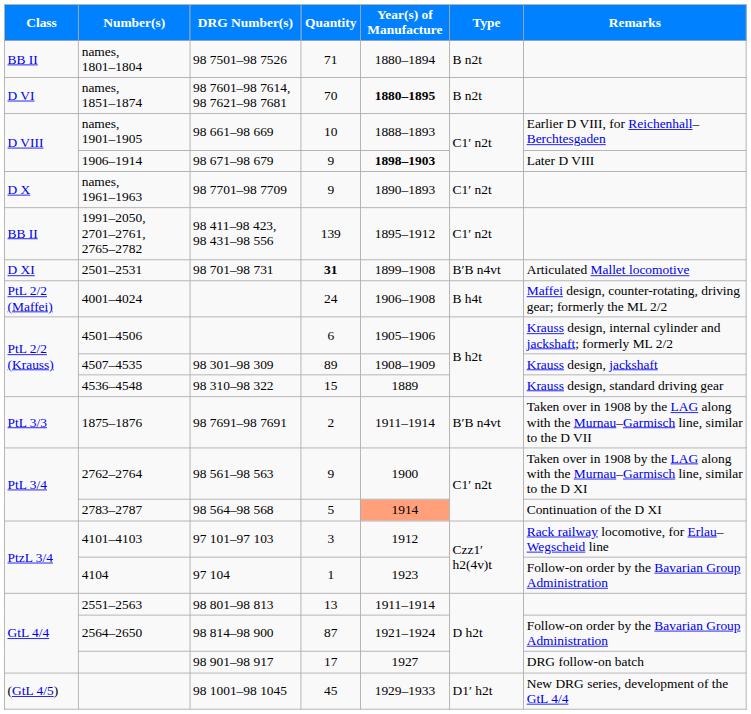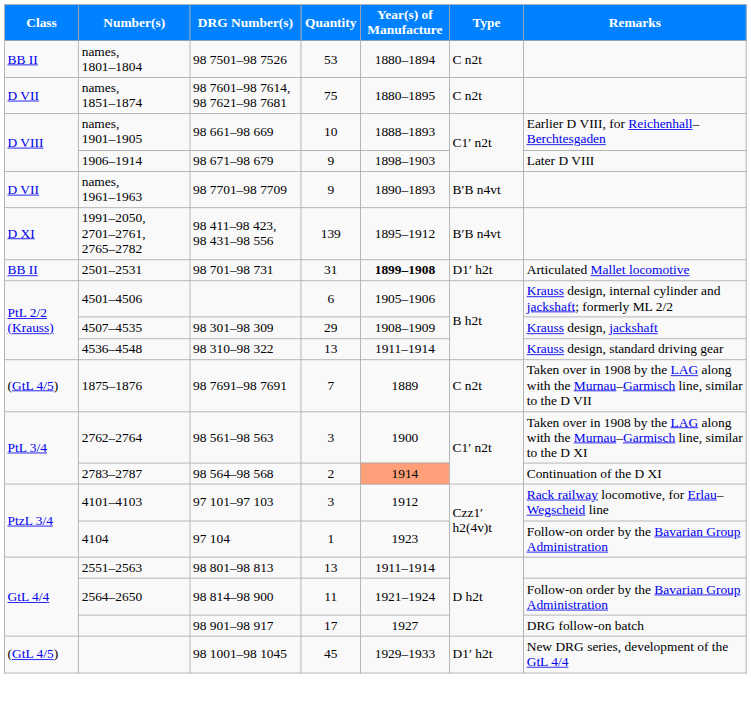 <table class="wikitable" style="width:100%;">
 <tr>
 <th style="color:#fff; background:#0081ff; width:10%;">Class</th>
 <th style="color:#fff; background:#0081ff; width:15%;">Number(s)</th>
 <th style="color:#fff; background:#0081ff; width:15%;">DRG Number(s)</th>
 <th style="color:#fff; background:#0081ff; width:8%;">Quantity</th>
 <th style="color:#fff; background:#0081ff; width:12%;">Year(s) of Manufacture</th>
 <th style="color:#fff; background:#0081ff; width:10%;">Type</th>
 <th style="color:#fff; background:#0081ff; width:30%;">Remarks</th>
 </tr>
 <tr>
 <td><a href='#'>BB II</a></td>
 <td>names, <br>1801–1804</td>
 <td>98 7501–98 7526</td>
-<td style="text-align:center;">71</td>
+<td style="text-align:center;">53</td>
 <td style="text-align:center;">1880–1894</td>
-<td>B n2t</td>
+<td>C n2t</td>
 <td></td>
 </tr>
 <tr>
-<td><a href='#'>D VI</a></td>
+<td><a href='#'>D VII</a></td>
 <td>names, <br>1851–1874</td>
 <td>98 7601–98 7614, <br>98 7621–98 7681</td>
-<td style="text-align:center;">70</td>
-<td style="text-align:center;"><strong>1880–1895</strong></td>
-<td>B n2t</td>
+<td style="text-align:center;">75</td>
+<td style="text-align:center;">1880–1895</td>
+<td>C n2t</td>
 <td></td>
 </tr>
 <tr>
 <td rowspan="2"><a href='#'>D VIII</a></td>
 <td>names, <br>1901–1905</td>
 <td>98 661–98 669</td>
 <td style="text-align:center;">10</td>
 <td style="text-align:center;">1888–1893</td>
 <td rowspan="2">C1′ n2t</td>
 <td>Earlier D VIII, for <a href='#'>Reichenhall</a>–<a href='#'>Berchtesgaden</a></td>
 </tr>
 <tr>
 <td>1906–1914</td>
 <td>98 671–98 679</td>
 <td style="text-align:center;">9</td>
-<td style="text-align:center;"><strong>1898–1903</strong></td>
+<td style="text-align:center;">1898–1903</td>
 <td>Later D VIII</td>
 </tr>
 <tr>
-<td><a href='#'>D X</a></td>
+<td><a href='#'>D VII</a></td>
 <td>names, <br>1961–1963</td>
 <td>98 7701–98 7709</td>
 <td style="text-align:center;">9</td>
 <td style="text-align:center;">1890–1893</td>
-<td>C1′ n2t</td>
+<td>B′B n4vt</td>
+<td></td>
+</tr>
+<tr>
+<td><a href='#'>D XI</a></td>
+<td>1991–2050, <br>2701–2761, <br>2765–2782</td>
+<td>98 411–98 423, <br>98 431–98 556</td>
+<td style="text-align:center;">139</td>
+<td style="text-align:center;">1895–1912</td>
+<td>B′B n4vt</td>
 <td></td>
 </tr>
 <tr>
 <td><a href='#'>BB II</a></td>
-<td>1991–2050, <br>2701–2761, <br>2765–2782</td>
-<td>98 411–98 423, <br>98 431–98 556</td>
-<td style="text-align:center;">139</td>
-<td style="text-align:center;">1895–1912</td>
-<td>C1′ n2t</td>
-<td></td>
-</tr>
-<tr>
-<td><a href='#'>D XI</a></td>
 <td>2501–2531</td>
 <td>98 701–98 731</td>
-<td style="text-align:center;"><strong>31</strong></td>
-<td style="text-align:center;">1899–1908</td>
-<td>B′B n4vt</td>
+<td style="text-align:center;">31</td>
+<td style="text-align:center;"><strong>1899–1908</strong></td>
+<td>D1′ h2t</td>
 <td>Articulated <a href='#'>Mallet locomotive</a></td>
-</tr>
-<tr>
-<td><a href='#'>PtL 2/2 (Maffei)</a></td>
-<td>4001–4024</td>
-<td></td>
-<td style="text-align:center;">24</td>
-<td style="text-align:center;">1906–1908</td>
-<td>B h4t</td>
-<td><a href='#'>Maffei</a> design, counter-rotating, driving gear; formerly the ML 2/2</td>
 </tr>
 <tr>
 <td rowspan="3"><a href='#'>PtL 2/2 (Krauss)</a></td>
 <td>4501–4506</td>
 <td></td>
 <td style="text-align:center;">6</td>
 <td style="text-align:center;">1905–1906</td>
 <td rowspan="3">B h2t</td>
 <td><a href='#'>Krauss</a> design, internal cylinder and <a href='#'>jackshaft</a>; formerly ML 2/2</td>
 </tr>
 <tr>
 <td>4507–4535</td>
 <td>98 301–98 309</td>
-<td style="text-align:center;">89</td>
+<td style="text-align:center;">29</td>
 <td style="text-align:center;">1908–1909</td>
 <td><a href='#'>Krauss</a> design, <a href='#'>jackshaft</a></td>
 </tr>
 <tr>
 <td>4536–4548</td>
 <td>98 310–98 322</td>
-<td style="text-align:center;">15</td>
-<td style="text-align:center;">1889</td>
+<td style="text-align:center;">13</td>
+<td style="text-align:center;">1911–1914</td>
 <td><a href='#'>Krauss</a> design, standard driving gear</td>
 </tr>
 <tr>
-<td><a href='#'>PtL 3/3</a></td>
+<td>(<a href='#'>GtL 4/5</a>)</td>
 <td>1875–1876</td>
 <td>98 7691–98 7691</td>
-<td style="text-align:center;">2</td>
-<td style="text-align:center;">1911–1914</td>
-<td>B′B n4vt</td>
+<td style="text-align:center;">7</td>
+<td style="text-align:center;">1889</td>
+<td>C n2t</td>
 <td>Taken over in 1908 by the <a href='#'>LAG</a> along with the <a href='#'>Murnau</a>–<a href='#'>Garmisch</a> line, similar to the D VII</td>
 </tr>
 <tr>
 <td rowspan="2"><a href='#'>PtL 3/4</a></td>
 <td>2762–2764</td>
 <td>98 561–98 563</td>
-<td style="text-align:center;">9</td>
+<td style="text-align:center;">3</td>
 <td style="text-align:center;">1900</td>
 <td rowspan="2">C1′ n2t</td>
 <td>Taken over in 1908 by the <a href='#'>LAG</a> along with the <a href='#'>Murnau</a>–<a href='#'>Garmisch</a> line, similar to the D XI</td>
 </tr>
 <tr>
 <td>2783–2787</td>
 <td>98 564–98 568</td>
-<td style="text-align:center;">5</td>
+<td style="text-align:center;">2</td>
 <td style="background: lightsalmon; text-align:center;">1914</td>
 <td>Continuation of the D XI</td>
 </tr>
 <tr>
 <td rowspan="2"><a href='#'>PtzL 3/4</a></td>
 <td>4101–4103</td>
 <td>97 101–97 103</td>
 <td style="text-align:center;">3</td>
 <td style="text-align:center;">1912</td>
 <td rowspan="2">Czz1′ h2(4v)t</td>
 <td><a href='#'>Rack railway</a> locomotive, for <a href='#'>Erlau</a>–<a href='#'>Wegscheid</a> line</td>
 </tr>
 <tr>
 <td>4104</td>
 <td>97 104</td>
 <td style="text-align:center;">1</td>
 <td style="text-align:center;">1923</td>
 <td>Follow-on order by the <a href='#'>Bavarian Group Administration</a></td>
 </tr>
 <tr>
 <td rowspan="3"><a href='#'>GtL 4/4</a></td>
 <td>2551–2563</td>
 <td>98 801–98 813</td>
 <td style="text-align:center;">13</td>
 <td style="text-align:center;">1911–1914</td>
 <td rowspan="3">D h2t</td>
 <td></td>
 </tr>
 <tr>
 <td>2564–2650</td>
 <td>98 814–98 900</td>
-<td style="text-align:center;">87</td>
+<td style="text-align:center;">11</td>
 <td style="text-align:center;">1921–1924</td>
 <td>Follow-on order by the <a href='#'>Bavarian Group Administration</a></td>
 </tr>
 <tr>
 <td></td>
 <td>98 901–98 917</td>
 <td style="text-align:center;">17</td>
 <td style="text-align:center;">1927</td>
 <td>DRG follow-on batch</td>
 </tr>
 <tr>
 <td>(<a href='#'>GtL 4/5</a>)</td>
 <td></td>
 <td>98 1001–98 1045</td>
 <td style="text-align:center;">45</td>
 <td style="text-align:center;">1929–1933</td>
 <td>D1′ h2t</td>
 <td>New DRG series, development of the <a href='#'>GtL 4/4</a></td>
 </tr>
 </table>
